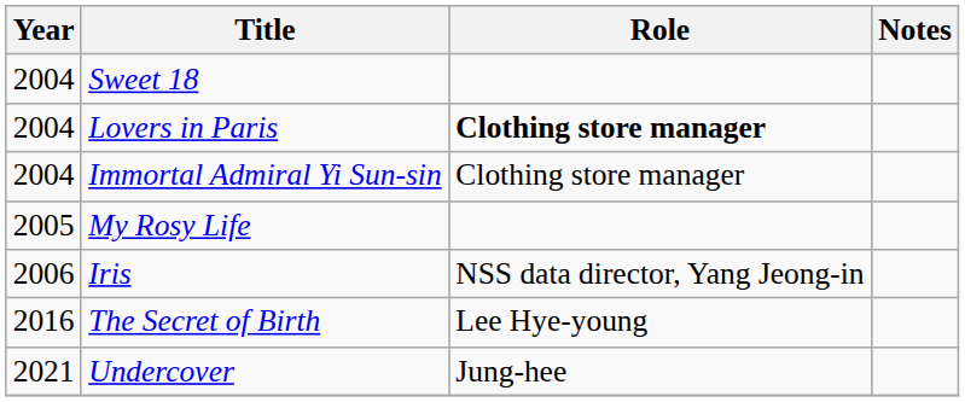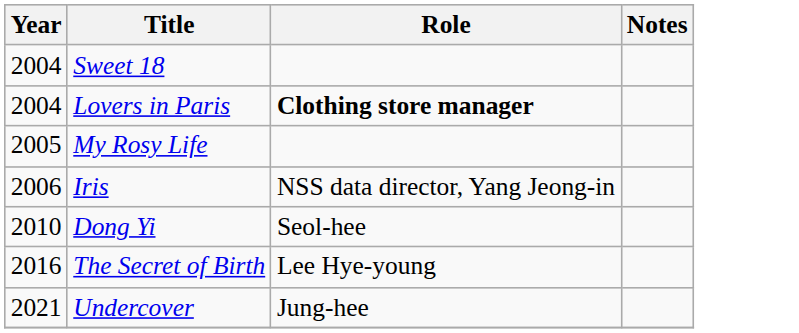 <table class="wikitable sortable">
 <tr>
 <th>Year</th>
 <th>Title</th>
 <th>Role</th>
 <th>Notes</th>
 </tr>
 <tr>
 <td>2004</td>
 <td><em><a href='#'>Sweet 18</a></em></td>
 <td></td>
 <td></td>
 </tr>
 <tr>
 <td>2004</td>
 <td><em><a href='#'>Lovers in Paris</a></em></td>
 <td><strong>Clothing store manager</strong></td>
 <td></td>
 </tr>
 <tr>
-<td>2004</td>
-<td><em><a href='#'>Immortal Admiral Yi Sun-sin</a></em></td>
-<td>Clothing store manager</td>
-<td></td>
-</tr>
-<tr>
 <td>2005</td>
 <td><em><a href='#'>My Rosy Life</a></em></td>
 <td></td>
 <td></td>
 </tr>
 <tr>
 <td>2006</td>
 <td><em><a href='#'>Iris</a></em></td>
 <td>NSS data director, Yang Jeong-in</td>
+<td></td>
+</tr>
+<tr>
+<td>2010</td>
+<td><em><a href='#'>Dong Yi</a></em></td>
+<td>Seol-hee</td>
 <td></td>
 </tr>
 <tr>
 <td>2016</td>
 <td><em><a href='#'>The Secret of Birth</a></em></td>
 <td>Lee Hye-young</td>
 <td></td>
 </tr>
 <tr>
 <td>2021</td>
 <td><em><a href='#'>Undercover</a></em></td>
 <td>Jung-hee</td>
 <td></td>
 </tr>
 <tr>
 </tr>
 </table>
